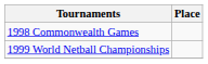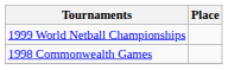 <table class="wikitable collapsible">
 <tr>
 <th>Tournaments</th>
 <th>Place</th>
 </tr>
 <tr>
-<td><a href='#'>1998 Commonwealth Games</a></td>
+<td><a href='#'>1999 World Netball Championships</a></td>
 <td></td>
 </tr>
 <tr>
-<td><a href='#'>1999 World Netball Championships</a></td>
+<td><a href='#'>1998 Commonwealth Games</a></td>
 <td></td>
 </tr>
 <tr>
 </tr>
 </table>
